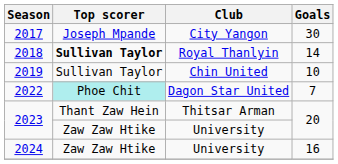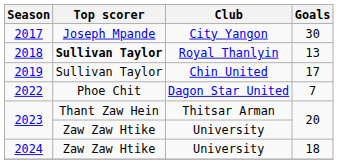 <table class="wikitable" style="text-align:center;">
 <tr>
 <th>Season</th>
 <th>Top scorer</th>
 <th>Club</th>
 <th>Goals</th>
 </tr>
 <tr style="">
 <td><a href='#'>2017</a></td>
 <td> <a href='#'>Joseph Mpande</a></td>
 <td><a href='#'>City Yangon</a></td>
 <td>30</td>
 </tr>
 <tr>
 <td><a href='#'>2018</a></td>
 <td><strong> Sullivan Taylor</strong></td>
 <td><a href='#'>Royal Thanlyin</a></td>
-<td>14</td>
+<td>13</td>
 </tr>
 <tr>
 <td><a href='#'>2019</a></td>
 <td> Sullivan Taylor</td>
 <td><a href='#'>Chin United</a></td>
-<td>10</td>
+<td>17</td>
 </tr>
 <tr>
 <td><a href='#'>2022</a></td>
-<td style="background: paleturquoise;"> Phoe Chit</td>
+<td> Phoe Chit</td>
 <td><a href='#'>Dagon Star United</a></td>
 <td>7</td>
 </tr>
 <tr>
 <td rowspan="2"><a href='#'>2023</a></td>
 <td> Thant Zaw Hein</td>
 <td>Thitsar Arman</td>
 <td rowspan="2">20</td>
 </tr>
 <tr>
 <td> Zaw Zaw Htike</td>
 <td>University</td>
 </tr>
 <tr>
 <td><a href='#'>2024</a></td>
 <td> Zaw Zaw Htike</td>
 <td>University</td>
-<td>16</td>
+<td>18</td>
 </tr>
 <tr>
 </tr>
 </table>
